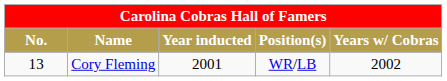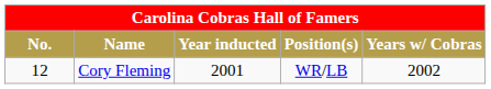 <table class="wikitable sortable">
 <tr>
 <td colspan="5" style= "background: red; color: white" align="center"><strong>Carolina Cobras Hall of Famers</strong></td>
 </tr>
 <tr>
 <th width=60px style="background: #B49E4C; color: white">No.</th>
 <th style="background: #B49E4C; color: white">Name</th>
 <th style="background: #B49E4C; color: white">Year inducted</th>
 <th style="background: #B49E4C; color: white">Position(s)</th>
 <th style="background: #B49E4C; color: white">Years w/ Cobras</th>
 </tr>
 <tr>
-<td style="text-align:center;">13</td>
+<td style="text-align:center;">12</td>
 <td><a href='#'>Cory Fleming</a></td>
 <td style="text-align:center;">2001</td>
 <td style="text-align:center;"><a href='#'>WR</a>/<a href='#'>LB</a></td>
 <td style="text-align:center;">2002</td>
 </tr>
 </table>
